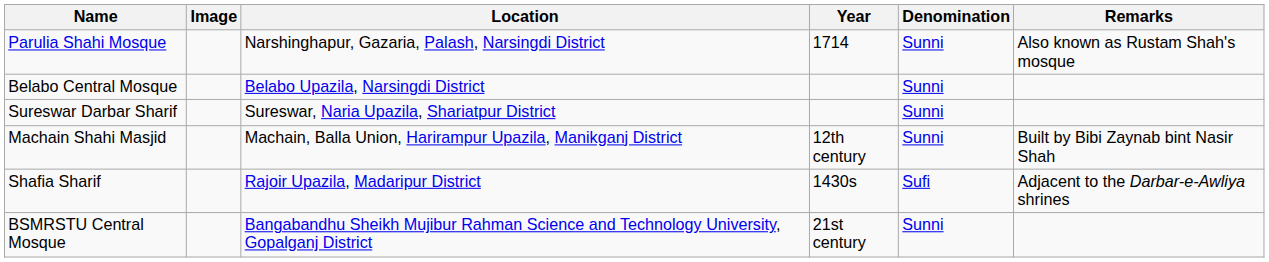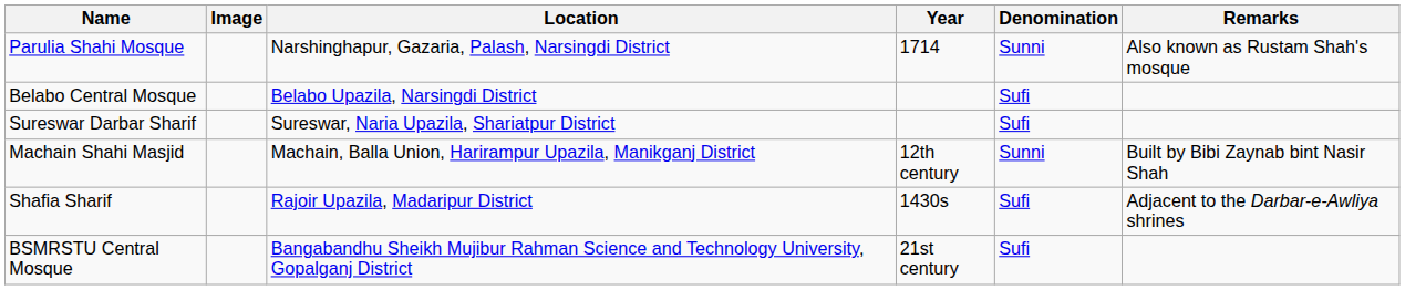 <table class="wikitable sortable">
 <tr>
 <th>Name</th>
 <th align=center class=unsortable>Image</th>
 <th>Location</th>
 <th>Year</th>
 <th>Denomination</th>
 <th align=left class=unsortable>Remarks</th>
 </tr>
 <tr valign=top>
 <td><a href='#'>Parulia Shahi Mosque</a></td>
 <td></td>
 <td>Narshinghapur, Gazaria, <a href='#'>Palash</a>, <a href='#'>Narsingdi District</a></td>
 <td>1714</td>
 <td><a href='#'>Sunni</a></td>
 <td>Also known as Rustam Shah's mosque</td>
 </tr>
 <tr valign=top>
 <td>Belabo Central Mosque</td>
 <td></td>
 <td><a href='#'>Belabo Upazila</a>, <a href='#'>Narsingdi District</a></td>
 <td></td>
-<td><a href='#'>Sunni</a></td>
+<td><a href='#'>Sufi</a></td>
 <td></td>
 </tr>
 <tr valign=top>
 <td>Sureswar Darbar Sharif</td>
 <td></td>
 <td>Sureswar, <a href='#'>Naria Upazila</a>, <a href='#'>Shariatpur District</a></td>
 <td></td>
-<td><a href='#'>Sunni</a></td>
+<td><a href='#'>Sufi</a></td>
 <td></td>
 </tr>
 <tr valign=top>
 <td>Machain Shahi Masjid</td>
 <td></td>
 <td>Machain, Balla Union, <a href='#'>Harirampur Upazila</a>, <a href='#'>Manikganj District</a></td>
 <td>12th century</td>
 <td><a href='#'>Sunni</a></td>
 <td>Built by Bibi Zaynab bint Nasir Shah</td>
 </tr>
 <tr valign=top>
 <td>Shafia Sharif</td>
 <td></td>
 <td><a href='#'>Rajoir Upazila</a>, <a href='#'>Madaripur District</a></td>
 <td>1430s</td>
 <td><a href='#'>Sufi</a></td>
 <td>Adjacent to the <em>Darbar-e-Awliya</em> shrines</td>
 </tr>
 <tr valign=top>
 <td>BSMRSTU Central Mosque</td>
 <td></td>
 <td><a href='#'>Bangabandhu Sheikh Mujibur Rahman Science and Technology University</a>, <a href='#'>Gopalganj District</a></td>
 <td>21st century</td>
-<td><a href='#'>Sunni</a></td>
+<td><a href='#'>Sufi</a></td>
 <td></td>
 </tr>
 </table>
